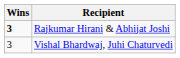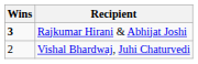 <table class="wikitable">
 <tr>
 <th>Wins</th>
 <th>Recipient</th>
 </tr>
 <tr>
 <td><strong>3</strong></td>
 <td><a href='#'>Rajkumar Hirani</a> & <a href='#'>Abhijat Joshi</a></td>
 </tr>
 <tr>
-<td>3</td>
+<td>2</td>
 <td><a href='#'>Vishal Bhardwaj</a>, <a href='#'>Juhi Chaturvedi</a></td>
 </tr>
 </table>
